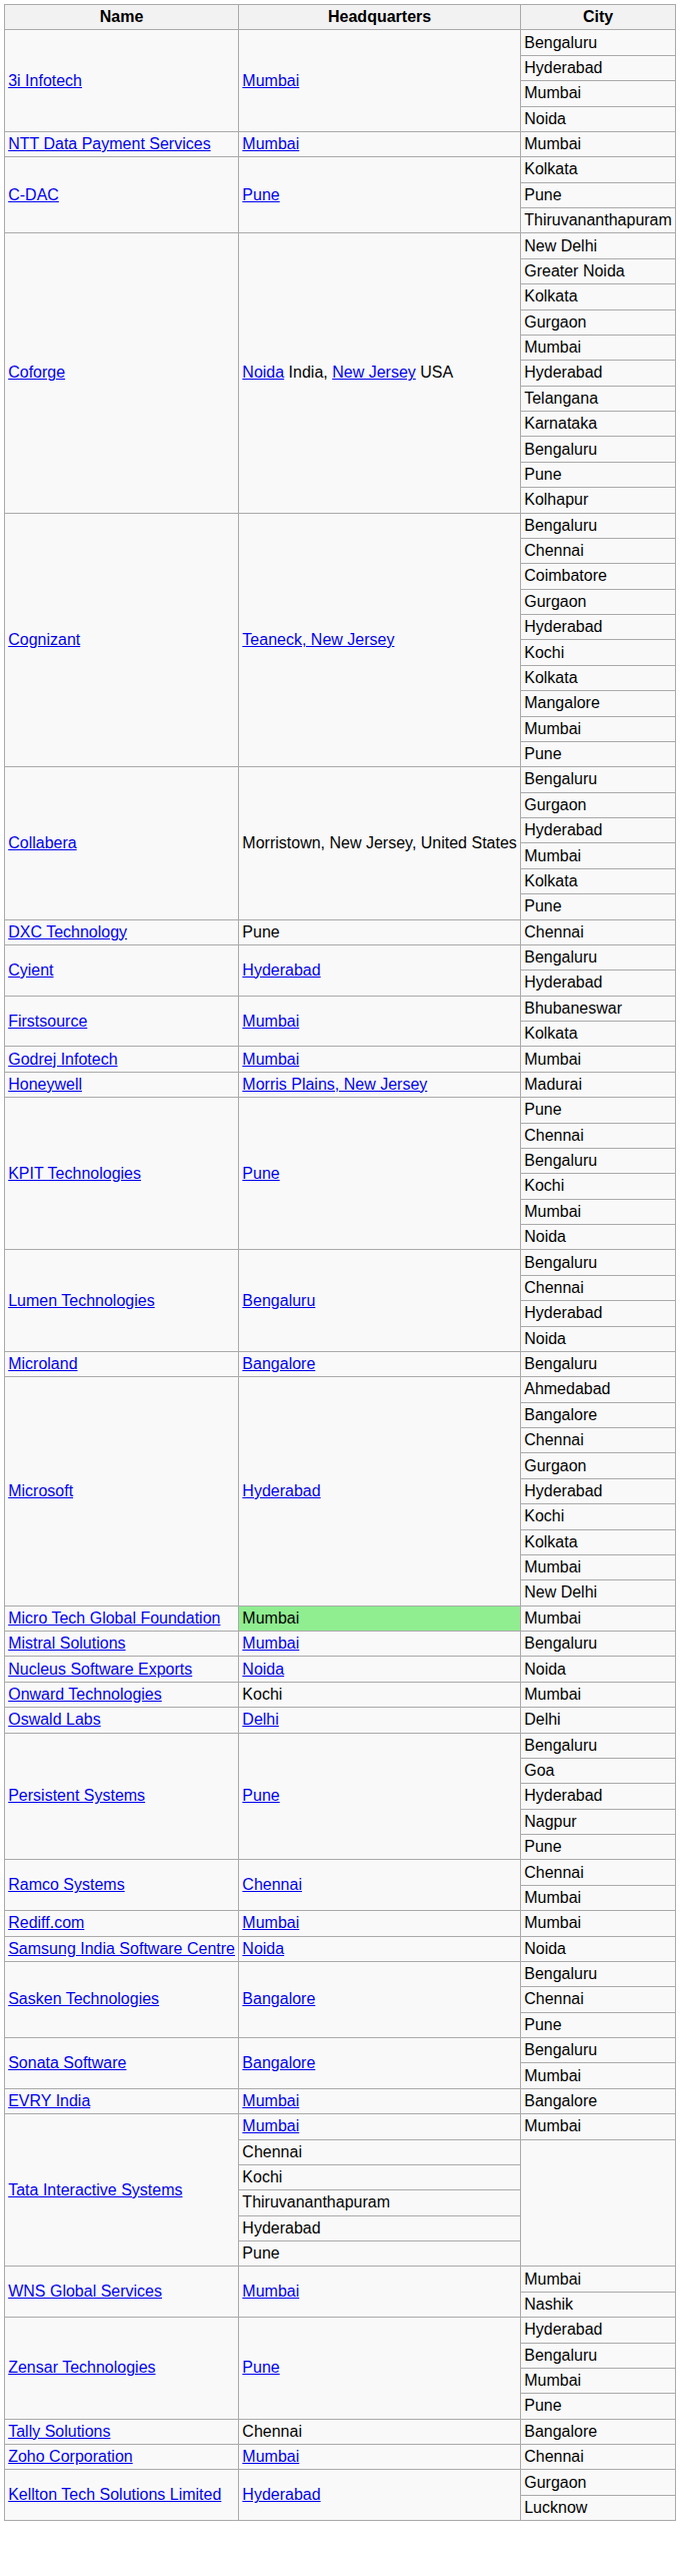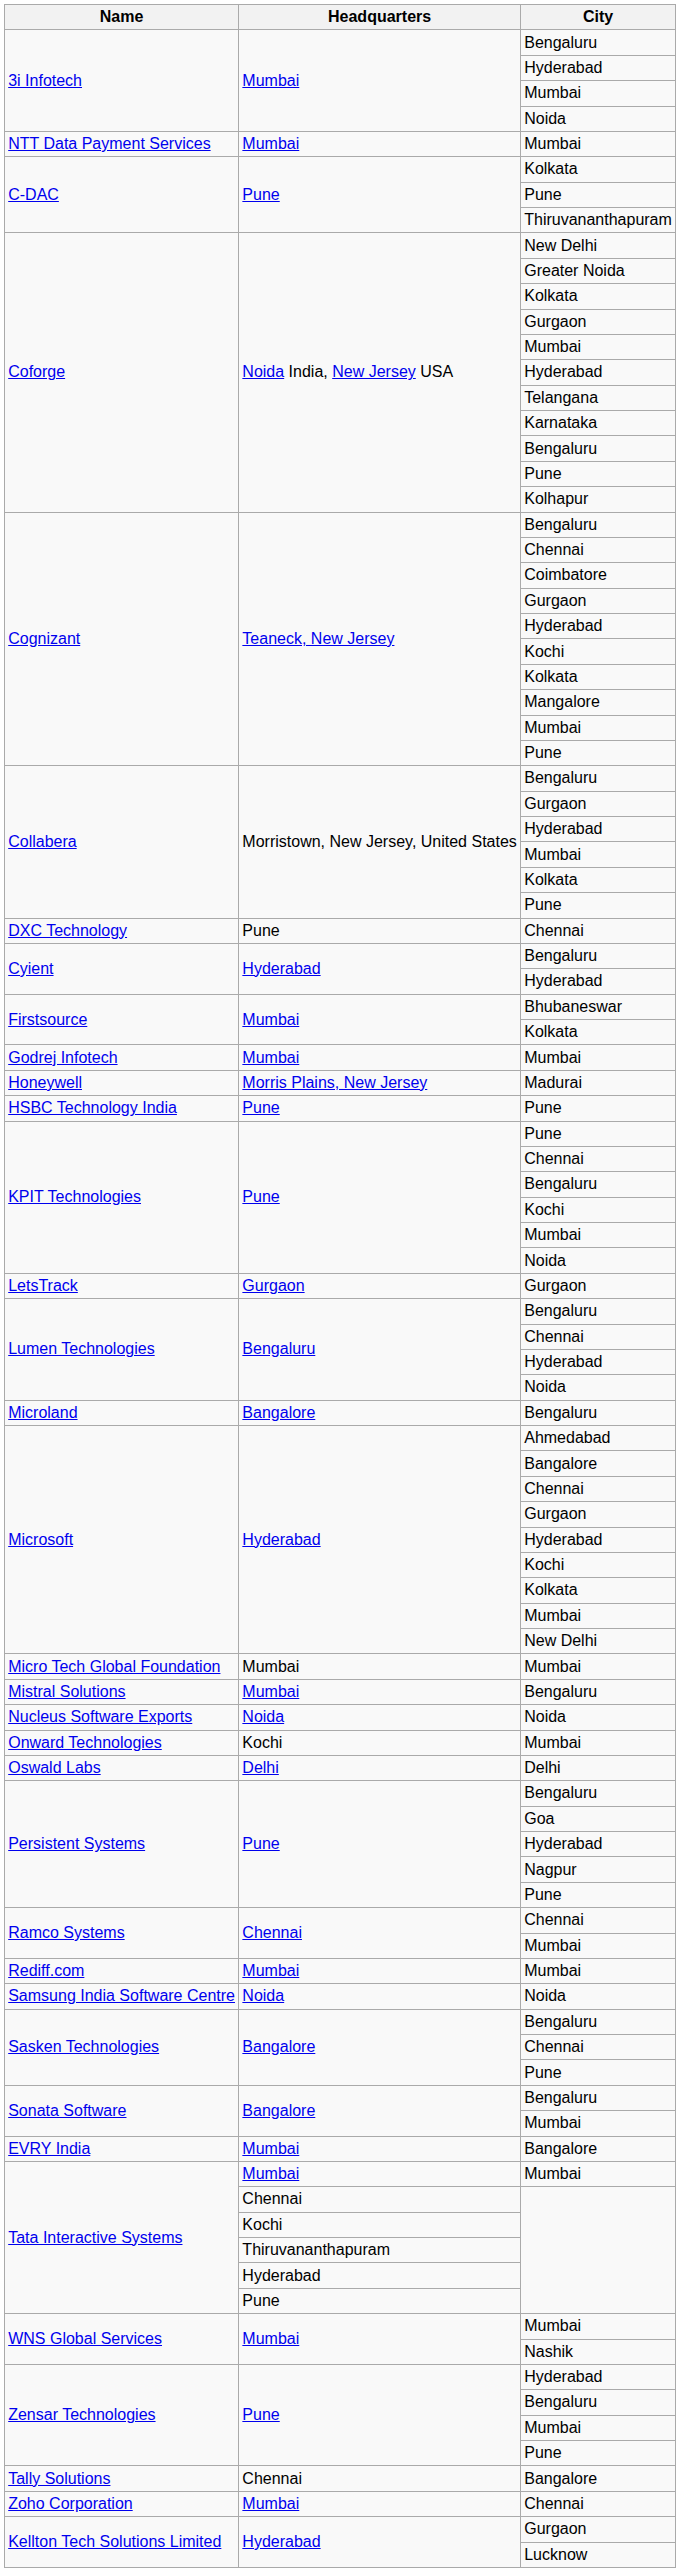 <table class="wikitable sortable">
 <tr>
 <th>Name</th>
 <th>Headquarters</th>
 <th>City</th>
 </tr>
 <tr>
 <td rowspan="4"><a href='#'>3i Infotech</a></td>
 <td rowspan="4"><a href='#'>Mumbai</a></td>
 <td>Bengaluru</td>
 </tr>
 <tr>
 <td>Hyderabad</td>
 </tr>
 <tr>
 <td>Mumbai</td>
 </tr>
 <tr>
 <td>Noida</td>
 </tr>
 <tr>
 <td><a href='#'>NTT Data Payment Services</a></td>
 <td><a href='#'>Mumbai</a></td>
 <td>Mumbai</td>
 </tr>
 <tr>
 <td rowspan="3"><a href='#'>C-DAC</a></td>
 <td rowspan="3"><a href='#'>Pune</a></td>
 <td>Kolkata</td>
 </tr>
 <tr>
 <td>Pune</td>
 </tr>
 <tr>
 <td>Thiruvananthapuram</td>
 </tr>
 <tr>
 <td rowspan="11"><a href='#'>Coforge</a></td>
 <td rowspan="11"><a href='#'>Noida</a> India, <a href='#'>New Jersey</a> USA</td>
 <td>New Delhi</td>
 </tr>
 <tr>
 <td>Greater Noida</td>
 </tr>
 <tr>
 <td>Kolkata</td>
 </tr>
 <tr>
 <td>Gurgaon</td>
 </tr>
 <tr>
 <td>Mumbai</td>
 </tr>
 <tr>
 <td>Hyderabad</td>
 </tr>
 <tr>
 <td>Telangana</td>
 </tr>
 <tr>
 <td>Karnataka</td>
 </tr>
 <tr>
 <td>Bengaluru</td>
 </tr>
 <tr>
 <td>Pune</td>
 </tr>
 <tr>
 <td>Kolhapur</td>
 </tr>
 <tr>
 <td rowspan="10"><a href='#'>Cognizant</a></td>
 <td rowspan="10"><a href='#'>Teaneck, New Jersey</a></td>
 <td>Bengaluru</td>
 </tr>
 <tr>
 <td>Chennai</td>
 </tr>
 <tr>
 <td>Coimbatore</td>
 </tr>
 <tr>
 <td>Gurgaon</td>
 </tr>
 <tr>
 <td>Hyderabad</td>
 </tr>
 <tr>
 <td>Kochi</td>
 </tr>
 <tr>
 <td>Kolkata</td>
 </tr>
 <tr>
 <td>Mangalore</td>
 </tr>
 <tr>
 <td>Mumbai</td>
 </tr>
 <tr>
 <td>Pune</td>
 </tr>
 <tr>
 <td rowspan="6"><a href='#'>Collabera</a></td>
 <td rowspan="6">Morristown, New Jersey, United States</td>
 <td>Bengaluru</td>
 </tr>
 <tr>
 <td>Gurgaon</td>
 </tr>
 <tr>
 <td>Hyderabad</td>
 </tr>
 <tr>
 <td>Mumbai</td>
 </tr>
 <tr>
 <td>Kolkata</td>
 </tr>
 <tr>
 <td>Pune</td>
 </tr>
 <tr>
 <td><a href='#'>DXC Technology</a></td>
 <td>Pune</td>
 <td>Chennai</td>
 </tr>
 <tr>
 <td rowspan="2"><a href='#'>Cyient</a></td>
 <td rowspan="2"><a href='#'>Hyderabad</a></td>
 <td>Bengaluru</td>
 </tr>
 <tr>
 <td>Hyderabad</td>
 </tr>
 <tr>
 <td rowspan="2"><a href='#'>Firstsource</a></td>
 <td rowspan="2"><a href='#'>Mumbai</a></td>
 <td>Bhubaneswar</td>
 </tr>
 <tr>
 <td>Kolkata</td>
 </tr>
 <tr>
 <td><a href='#'>Godrej Infotech</a></td>
 <td><a href='#'>Mumbai</a></td>
 <td>Mumbai</td>
 </tr>
 <tr>
 <td><a href='#'>Honeywell</a></td>
 <td><a href='#'>Morris Plains, New Jersey</a></td>
 <td>Madurai</td>
 </tr>
 <tr>
+<td><a href='#'>HSBC Technology India</a></td>
+<td><a href='#'>Pune</a></td>
+<td>Pune</td>
+</tr>
+<tr>
 <td rowspan="6"><a href='#'>KPIT Technologies</a></td>
 <td rowspan="6"><a href='#'>Pune</a></td>
 <td>Pune</td>
 </tr>
 <tr>
 <td>Chennai</td>
 </tr>
 <tr>
 <td>Bengaluru</td>
 </tr>
 <tr>
 <td>Kochi</td>
 </tr>
 <tr>
 <td>Mumbai</td>
 </tr>
 <tr>
 <td>Noida</td>
+</tr>
+<tr>
+<td><a href='#'>LetsTrack</a></td>
+<td><a href='#'>Gurgaon</a></td>
+<td>Gurgaon</td>
 </tr>
 <tr>
 <td rowspan="4"><a href='#'>Lumen Technologies</a></td>
 <td rowspan="4"><a href='#'>Bengaluru</a></td>
 <td>Bengaluru</td>
 </tr>
 <tr>
 <td>Chennai</td>
 </tr>
 <tr>
 <td>Hyderabad</td>
 </tr>
 <tr>
 <td>Noida</td>
 </tr>
 <tr>
 <td><a href='#'>Microland</a></td>
 <td><a href='#'>Bangalore</a></td>
 <td>Bengaluru</td>
 </tr>
 <tr>
 <td rowspan="9"><a href='#'>Microsoft</a></td>
 <td rowspan="9"><a href='#'>Hyderabad</a></td>
 <td>Ahmedabad</td>
 </tr>
 <tr>
 <td>Bangalore</td>
 </tr>
 <tr>
 <td>Chennai</td>
 </tr>
 <tr>
 <td>Gurgaon</td>
 </tr>
 <tr>
 <td>Hyderabad</td>
 </tr>
 <tr>
 <td>Kochi</td>
 </tr>
 <tr>
 <td>Kolkata</td>
 </tr>
 <tr>
 <td>Mumbai</td>
 </tr>
 <tr>
 <td>New Delhi</td>
 </tr>
 <tr>
 <td><a href='#'>Micro Tech Global Foundation</a></td>
-<td style="background: lightgreen;">Mumbai</td>
+<td>Mumbai</td>
 <td>Mumbai</td>
 </tr>
 <tr>
 <td><a href='#'>Mistral Solutions</a></td>
 <td rowspan"6"><a href='#'>Mumbai</a></td>
 <td>Bengaluru</td>
 </tr>
 <tr>
 <td><a href='#'>Nucleus Software Exports</a></td>
 <td><a href='#'>Noida</a></td>
 <td>Noida</td>
 </tr>
 <tr>
 <td><a href='#'>Onward Technologies</a></td>
 <td>Kochi</td>
 <td>Mumbai</td>
 </tr>
 <tr>
 <td><a href='#'>Oswald Labs</a></td>
 <td><a href='#'>Delhi</a></td>
 <td>Delhi</td>
 </tr>
 <tr>
 <td rowspan="5"><a href='#'>Persistent Systems</a></td>
 <td rowspan="5"><a href='#'>Pune</a></td>
 <td>Bengaluru</td>
 </tr>
 <tr>
 <td>Goa</td>
 </tr>
 <tr>
 <td>Hyderabad</td>
 </tr>
 <tr>
 <td>Nagpur</td>
 </tr>
 <tr>
 <td>Pune</td>
 </tr>
 <tr>
 <td rowspan="2"><a href='#'>Ramco Systems</a></td>
 <td rowspan="2"><a href='#'>Chennai</a></td>
 <td>Chennai</td>
 </tr>
 <tr>
 <td>Mumbai</td>
 </tr>
 <tr>
 <td><a href='#'>Rediff.com</a></td>
 <td><a href='#'>Mumbai</a></td>
 <td>Mumbai</td>
 </tr>
 <tr>
 <td><a href='#'>Samsung India Software Centre</a></td>
 <td><a href='#'>Noida</a></td>
 <td>Noida</td>
 </tr>
 <tr>
 <td rowspan="3"><a href='#'>Sasken Technologies</a></td>
 <td rowspan="3"><a href='#'>Bangalore</a></td>
 <td>Bengaluru</td>
 </tr>
 <tr>
 <td>Chennai</td>
 </tr>
 <tr>
 <td>Pune</td>
 </tr>
 <tr>
 <td rowspan="2"><a href='#'>Sonata Software</a></td>
 <td rowspan="2"><a href='#'>Bangalore</a></td>
 <td>Bengaluru</td>
 </tr>
 <tr>
 <td>Mumbai</td>
 </tr>
 <tr>
 <td><a href='#'>EVRY India</a></td>
 <td><a href='#'>Mumbai</a></td>
 <td>Bangalore</td>
 </tr>
 <tr>
 <td rowspan="6"><a href='#'>Tata Interactive Systems</a></td>
 <td rowspan"6"><a href='#'>Mumbai</a></td>
 <td>Mumbai</td>
 </tr>
 <tr>
 <td>Chennai</td>
 </tr>
 <tr>
 <td>Kochi</td>
 </tr>
 <tr>
 <td>Thiruvananthapuram</td>
 </tr>
 <tr>
 <td>Hyderabad</td>
 </tr>
 <tr>
 <td>Pune</td>
 </tr>
 <tr>
 <td rowspan="2"><a href='#'>WNS Global Services</a></td>
 <td rowspan="2"><a href='#'>Mumbai</a></td>
 <td>Mumbai</td>
 </tr>
 <tr>
 <td>Nashik</td>
 </tr>
 <tr>
 <td rowspan="4"><a href='#'>Zensar Technologies</a></td>
 <td rowspan="4"><a href='#'>Pune</a></td>
 <td>Hyderabad</td>
 </tr>
 <tr>
 <td>Bengaluru</td>
 </tr>
 <tr>
 <td>Mumbai</td>
 </tr>
 <tr>
 <td>Pune</td>
 </tr>
 <tr>
 <td><a href='#'>Tally Solutions</a></td>
 <td>Chennai</td>
 <td>Bangalore</td>
 </tr>
 <tr>
 <td><a href='#'>Zoho Corporation</a></td>
 <td><a href='#'>Mumbai</a></td>
 <td>Chennai</td>
 </tr>
 <tr>
 <td rowspan="2"><a href='#'>Kellton Tech Solutions Limited</a></td>
 <td rowspan="2"><a href='#'>Hyderabad</a></td>
 <td>Gurgaon</td>
 </tr>
 <tr>
 <td>Lucknow</td>
 </tr>
 </table>
